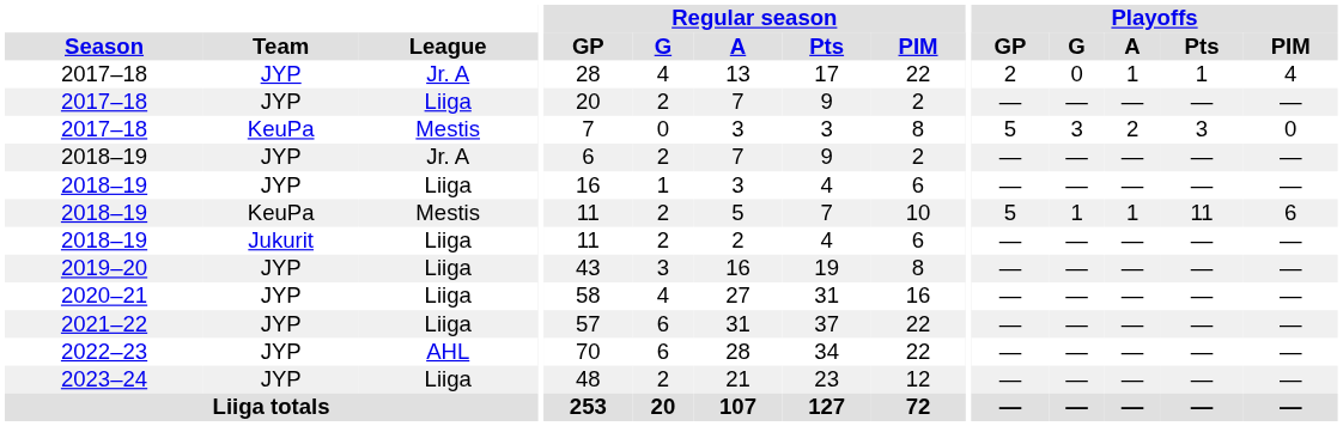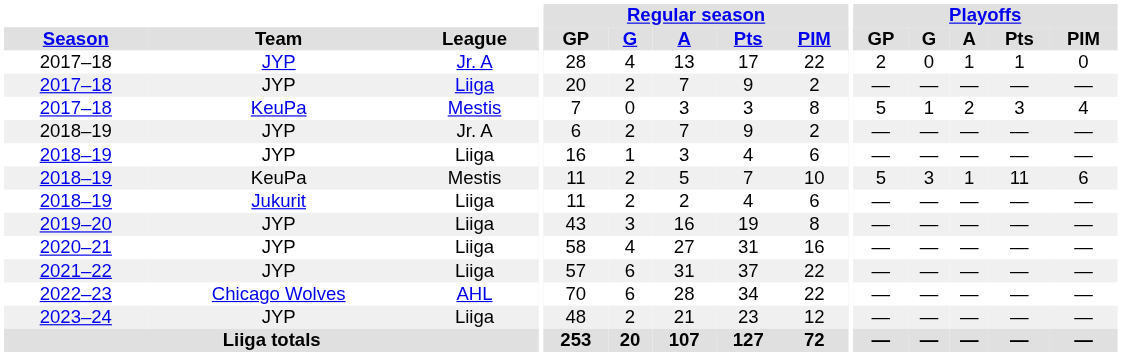 <table border="0" cellpadding="1" cellspacing="0" style="text-align:center; width:60em">
 <tr bgcolor="#e0e0e0">
 <th colspan="3" bgcolor="#ffffff"></th>
 <th rowspan="99" bgcolor="#ffffff"></th>
 <th colspan="5"><a href='#'>Regular season</a></th>
 <th rowspan="99" bgcolor="#ffffff"></th>
 <th colspan="5"><a href='#'>Playoffs</a></th>
 </tr>
 <tr bgcolor="#e0e0e0">
 <th><a href='#'>Season</a></th>
 <th>Team</th>
 <th>League</th>
 <th>GP</th>
 <th><a href='#'>G</a></th>
 <th><a href='#'>A</a></th>
 <th><a href='#'>Pts</a></th>
 <th><a href='#'>PIM</a></th>
 <th>GP</th>
 <th>G</th>
 <th>A</th>
 <th>Pts</th>
 <th>PIM</th>
 </tr>
 <tr>
 <td>2017–18</td>
 <td><a href='#'>JYP</a></td>
 <td><a href='#'>Jr. A</a></td>
 <td>28</td>
 <td>4</td>
 <td>13</td>
 <td>17</td>
 <td>22</td>
 <td>2</td>
 <td>0</td>
 <td>1</td>
 <td>1</td>
-<td>4</td>
+<td>0</td>
 </tr>
 <tr bgcolor="#f0f0f0">
 <td><a href='#'>2017–18</a></td>
 <td>JYP</td>
 <td><a href='#'>Liiga</a></td>
 <td>20</td>
 <td>2</td>
 <td>7</td>
 <td>9</td>
 <td>2</td>
 <td>—</td>
 <td>—</td>
 <td>—</td>
 <td>—</td>
 <td>—</td>
 </tr>
 <tr>
 <td><a href='#'>2017–18</a></td>
 <td><a href='#'>KeuPa</a></td>
 <td><a href='#'>Mestis</a></td>
 <td>7</td>
 <td>0</td>
 <td>3</td>
 <td>3</td>
 <td>8</td>
 <td>5</td>
-<td>3</td>
+<td>1</td>
 <td>2</td>
 <td>3</td>
-<td>0</td>
+<td>4</td>
 </tr>
 <tr bgcolor="#f0f0f0">
 <td>2018–19</td>
 <td>JYP</td>
 <td>Jr. A</td>
 <td>6</td>
 <td>2</td>
 <td>7</td>
 <td>9</td>
 <td>2</td>
 <td>—</td>
 <td>—</td>
 <td>—</td>
 <td>—</td>
 <td>—</td>
 </tr>
 <tr>
 <td><a href='#'>2018–19</a></td>
 <td>JYP</td>
 <td>Liiga</td>
 <td>16</td>
 <td>1</td>
 <td>3</td>
 <td>4</td>
 <td>6</td>
 <td>—</td>
 <td>—</td>
 <td>—</td>
 <td>—</td>
 <td>—</td>
 </tr>
 <tr bgcolor="#f0f0f0">
 <td><a href='#'>2018–19</a></td>
 <td>KeuPa</td>
 <td>Mestis</td>
 <td>11</td>
 <td>2</td>
 <td>5</td>
 <td>7</td>
 <td>10</td>
 <td>5</td>
-<td>1</td>
+<td>3</td>
 <td>1</td>
 <td>11</td>
 <td>6</td>
 </tr>
 <tr>
 <td><a href='#'>2018–19</a></td>
 <td><a href='#'>Jukurit</a></td>
 <td>Liiga</td>
 <td>11</td>
 <td>2</td>
 <td>2</td>
 <td>4</td>
 <td>6</td>
 <td>—</td>
 <td>—</td>
 <td>—</td>
 <td>—</td>
 <td>—</td>
 </tr>
 <tr bgcolor="#f0f0f0">
 <td><a href='#'>2019–20</a></td>
 <td>JYP</td>
 <td>Liiga</td>
 <td>43</td>
 <td>3</td>
 <td>16</td>
 <td>19</td>
 <td>8</td>
 <td>—</td>
 <td>—</td>
 <td>—</td>
 <td>—</td>
 <td>—</td>
 </tr>
 <tr>
 <td><a href='#'>2020–21</a></td>
 <td>JYP</td>
 <td>Liiga</td>
 <td>58</td>
 <td>4</td>
 <td>27</td>
 <td>31</td>
 <td>16</td>
 <td>—</td>
 <td>—</td>
 <td>—</td>
 <td>—</td>
 <td>—</td>
 </tr>
 <tr bgcolor="#f0f0f0">
 <td><a href='#'>2021–22</a></td>
 <td>JYP</td>
 <td>Liiga</td>
 <td>57</td>
 <td>6</td>
 <td>31</td>
 <td>37</td>
 <td>22</td>
 <td>—</td>
 <td>—</td>
 <td>—</td>
 <td>—</td>
 <td>—</td>
 </tr>
 <tr>
 <td><a href='#'>2022–23</a></td>
-<td>JYP</td>
+<td><a href='#'>Chicago Wolves</a></td>
 <td><a href='#'>AHL</a></td>
 <td>70</td>
 <td>6</td>
 <td>28</td>
 <td>34</td>
 <td>22</td>
 <td>—</td>
 <td>—</td>
 <td>—</td>
 <td>—</td>
 <td>—</td>
 </tr>
 <tr bgcolor="#f0f0f0">
 <td><a href='#'>2023–24</a></td>
 <td>JYP</td>
 <td>Liiga</td>
 <td>48</td>
 <td>2</td>
 <td>21</td>
 <td>23</td>
 <td>12</td>
 <td>—</td>
 <td>—</td>
 <td>—</td>
 <td>—</td>
 <td>—</td>
 </tr>
 <tr bgcolor="#e0e0e0">
 <th colspan="3">Liiga totals</th>
 <th>253</th>
 <th>20</th>
 <th>107</th>
 <th>127</th>
 <th>72</th>
 <th>—</th>
 <th>—</th>
 <th>—</th>
 <th>—</th>
 <th>—</th>
 </tr>
 </table>
